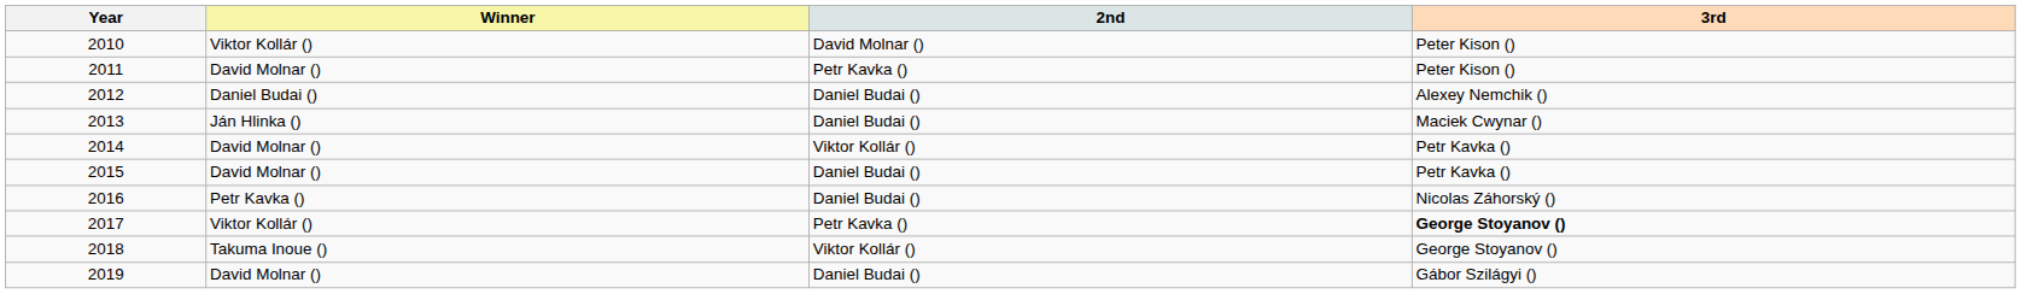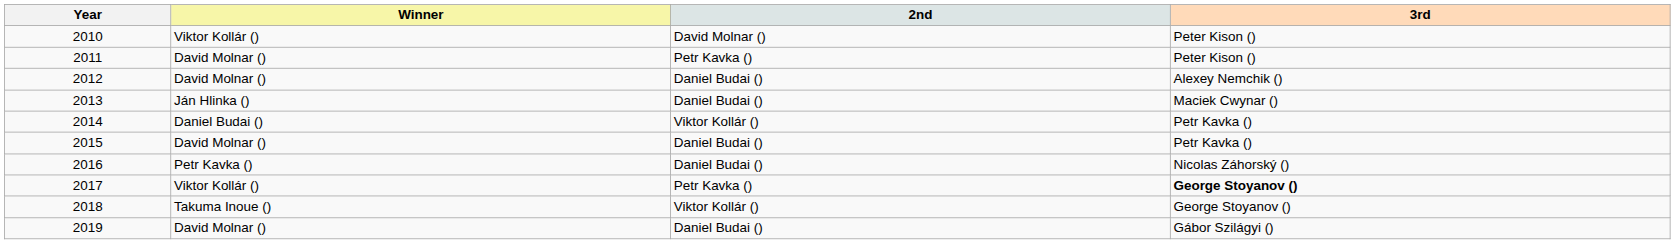 <table class="wikitable" width=100%>
 <tr>
 <th width=10%>Year</th>
 <th style="background-color: #F7F6A8;" width=30%>Winner</th>
 <th style="background-color: #DCE5E5;" width=30%>2nd</th>
 <th style="background-color: #FFDAB9;" width=30%>3rd</th>
 </tr>
 <tr>
 <td align=center>2010</td>
 <td>Viktor Kollár ()</td>
 <td>David Molnar ()</td>
 <td>Peter Kison ()</td>
 </tr>
 <tr>
 <td align=center>2011</td>
 <td>David Molnar ()</td>
 <td>Petr Kavka ()</td>
 <td>Peter Kison ()</td>
 </tr>
 <tr>
 <td align=center>2012</td>
-<td>Daniel Budai ()</td>
+<td>David Molnar ()</td>
 <td>Daniel Budai ()</td>
 <td>Alexey Nemchik ()</td>
 </tr>
 <tr>
 <td align=center>2013</td>
 <td>Ján Hlinka ()</td>
 <td>Daniel Budai ()</td>
 <td>Maciek Cwynar ()</td>
 </tr>
 <tr>
 <td align=center>2014</td>
-<td>David Molnar ()</td>
+<td>Daniel Budai ()</td>
 <td>Viktor Kollár ()</td>
 <td>Petr Kavka ()</td>
 </tr>
 <tr>
 <td align=center>2015</td>
 <td>David Molnar ()</td>
 <td>Daniel Budai ()</td>
 <td>Petr Kavka ()</td>
 </tr>
 <tr>
 <td align=center>2016</td>
 <td>Petr Kavka ()</td>
 <td>Daniel Budai ()</td>
 <td>Nicolas Záhorský ()</td>
 </tr>
 <tr>
 <td align=center>2017</td>
 <td>Viktor Kollár ()</td>
 <td>Petr Kavka ()</td>
 <td><strong>George Stoyanov ()</strong></td>
 </tr>
 <tr>
 <td align=center>2018</td>
 <td>Takuma Inoue ()</td>
 <td>Viktor Kollár ()</td>
 <td>George Stoyanov ()</td>
 </tr>
 <tr>
 <td align=center>2019</td>
 <td>David Molnar ()</td>
 <td>Daniel Budai ()</td>
 <td>Gábor Szilágyi ()</td>
 </tr>
 </table>
